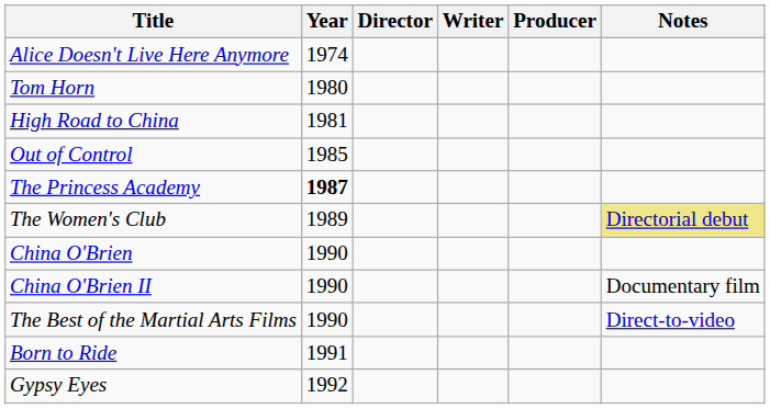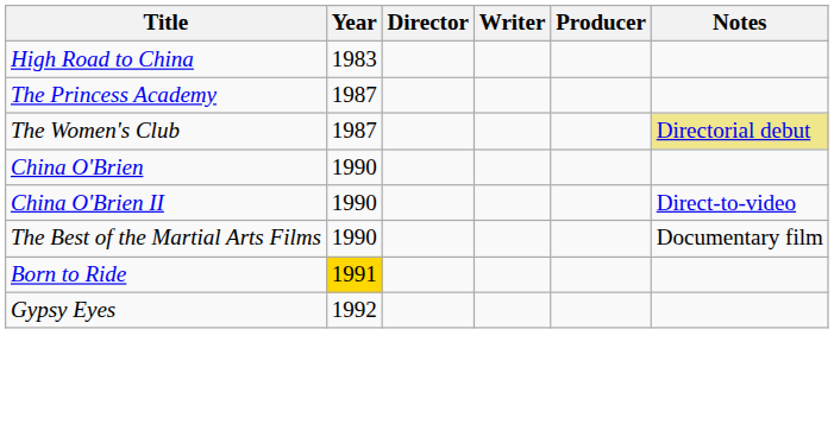 <table class="wikitable sortable">
 <tr>
 <th>Title</th>
 <th>Year</th>
 <th>Director</th>
 <th>Writer</th>
 <th>Producer</th>
 <th>Notes</th>
 </tr>
 <tr>
-<td><em><a href='#'>Alice Doesn't Live Here Anymore</a></em></td>
-<td>1974</td>
-<td></td>
-<td></td>
-<td></td>
-<td></td>
-</tr>
-<tr>
-<td><em><a href='#'>Tom Horn</a></em></td>
-<td>1980</td>
-<td></td>
-<td></td>
-<td></td>
-<td></td>
-</tr>
-<tr>
 <td><em><a href='#'>High Road to China</a></em></td>
-<td>1981</td>
-<td></td>
-<td></td>
-<td></td>
-<td></td>
-</tr>
-<tr>
-<td><em><a href='#'>Out of Control</a></em></td>
-<td>1985</td>
+<td>1983</td>
 <td></td>
 <td></td>
 <td></td>
 <td></td>
 </tr>
 <tr>
 <td><em><a href='#'>The Princess Academy</a></em></td>
-<td><strong>1987</strong></td>
+<td>1987</td>
 <td></td>
 <td></td>
 <td></td>
 <td></td>
 </tr>
 <tr>
 <td><em>The Women's Club</em></td>
-<td>1989</td>
+<td>1987</td>
 <td></td>
 <td></td>
 <td></td>
 <td style="background: khaki;"><a href='#'>Directorial debut</a></td>
 </tr>
 <tr>
 <td><em><a href='#'>China O'Brien</a></em></td>
 <td>1990</td>
 <td></td>
 <td></td>
 <td></td>
 <td></td>
 </tr>
 <tr>
 <td><em><a href='#'>China O'Brien II</a></em></td>
 <td>1990</td>
 <td></td>
 <td></td>
 <td></td>
-<td>Documentary film</td>
+<td><a href='#'>Direct-to-video</a></td>
 </tr>
 <tr>
 <td><em>The Best of the Martial Arts Films</em></td>
 <td>1990</td>
 <td></td>
 <td></td>
 <td></td>
-<td><a href='#'>Direct-to-video</a></td>
+<td>Documentary film</td>
 </tr>
 <tr>
 <td><em><a href='#'>Born to Ride</a></em></td>
-<td>1991</td>
+<td style="background: gold;">1991</td>
 <td></td>
 <td></td>
 <td></td>
 <td></td>
 </tr>
 <tr>
 <td><em>Gypsy Eyes</em></td>
 <td>1992</td>
 <td></td>
 <td></td>
 <td></td>
 <td></td>
 </tr>
 </table>
